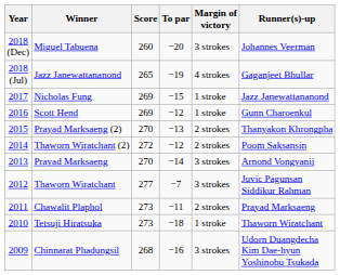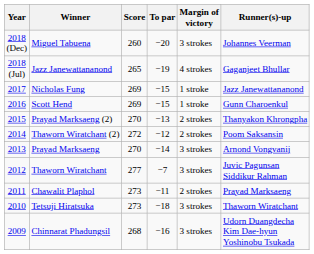 <table class=wikitable style="font-size: 95%;">
 <tr>
 <th>Year</th>
 <th>Winner</th>
 <th>Score</th>
 <th>To par</th>
 <th>Margin of<br>victory</th>
 <th>Runner(s)-up</th>
 </tr>
 <tr>
 <td align=center><a href='#'>2018</a><br>(Dec)</td>
 <td> <a href='#'>Miguel Tabuena</a></td>
 <td align=center>260</td>
 <td align=center>−20</td>
 <td>3 strokes</td>
 <td> <a href='#'>Johannes Veerman</a></td>
 </tr>
 <tr>
 <td align=center><a href='#'>2018</a><br>(Jul)</td>
 <td> <a href='#'>Jazz Janewattananond</a></td>
 <td align=center>265</td>
 <td align=center>−19</td>
 <td>4 strokes</td>
 <td> <a href='#'>Gaganjeet Bhullar</a></td>
 </tr>
 <tr>
 <td align=center><a href='#'>2017</a></td>
 <td> <a href='#'>Nicholas Fung</a></td>
 <td align=center>269</td>
 <td align=center>−15</td>
 <td>1 stroke</td>
 <td> <a href='#'>Jazz Janewattananond</a></td>
 </tr>
 <tr>
 <td align=center><a href='#'>2016</a></td>
 <td> <a href='#'>Scott Hend</a></td>
 <td align=center>269</td>
-<td align=center>−12</td>
+<td align=center>−15</td>
 <td>1 stroke</td>
 <td> <a href='#'>Gunn Charoenkul</a></td>
 </tr>
 <tr>
 <td align=center><a href='#'>2015</a></td>
 <td> <a href='#'>Prayad Marksaeng</a> (2)</td>
 <td align=center>270</td>
 <td align=center>−13</td>
 <td>2 strokes</td>
 <td> <a href='#'>Thanyakon Khrongpha</a></td>
 </tr>
 <tr>
 <td align=center><a href='#'>2014</a></td>
 <td> <a href='#'>Thaworn Wiratchant</a> (2)</td>
 <td align=center>272</td>
 <td align=center>−12</td>
 <td>2 strokes</td>
 <td> <a href='#'>Poom Saksansin</a></td>
 </tr>
 <tr>
 <td align=center><a href='#'>2013</a></td>
 <td> <a href='#'>Prayad Marksaeng</a></td>
 <td align=center>270</td>
 <td align=center>−14</td>
 <td>3 strokes</td>
 <td> <a href='#'>Arnond Vongvanij</a></td>
 </tr>
 <tr>
 <td align=center><a href='#'>2012</a></td>
 <td> <a href='#'>Thaworn Wiratchant</a></td>
 <td align=center>277</td>
 <td align=center>−7</td>
 <td>3 strokes</td>
 <td> <a href='#'>Juvic Pagunsan</a><br> <a href='#'>Siddikur Rahman</a></td>
 </tr>
 <tr>
 <td align=center><a href='#'>2011</a></td>
 <td> <a href='#'>Chawalit Plaphol</a></td>
 <td align=center>273</td>
 <td align=center>−11</td>
 <td>2 strokes</td>
 <td> <a href='#'>Prayad Marksaeng</a></td>
 </tr>
 <tr>
 <td align=center><a href='#'>2010</a></td>
 <td> <a href='#'>Tetsuji Hiratsuka</a></td>
 <td align=center>273</td>
 <td align=center>−18</td>
-<td>1 stroke</td>
+<td>3 strokes</td>
 <td> <a href='#'>Thaworn Wiratchant</a></td>
 </tr>
 <tr>
 <td align=center><a href='#'>2009</a></td>
 <td> <a href='#'>Chinnarat Phadungsil</a></td>
 <td align=center>268</td>
 <td align=center>−16</td>
 <td>3 strokes</td>
 <td> <a href='#'>Udorn Duangdecha</a><br> <a href='#'>Kim Dae-hyun</a><br> <a href='#'>Yoshinobu Tsukada</a></td>
 </tr>
 </table>
